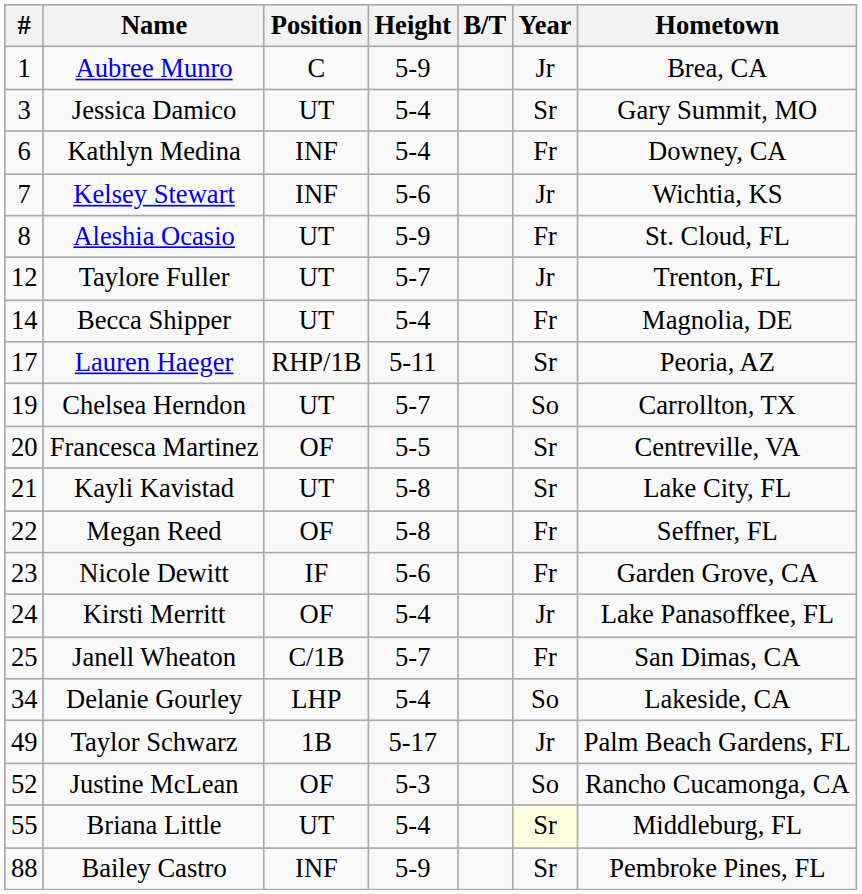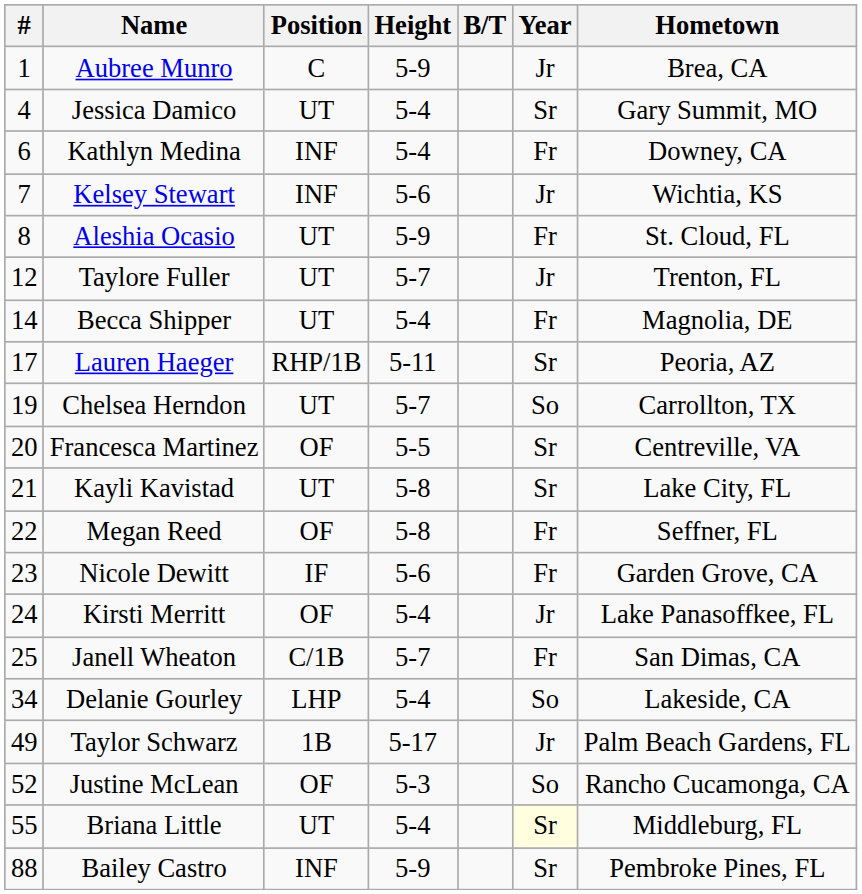 <table class="wikitable sortable" style="text-align: center">
 <tr>
 <th>#</th>
 <th>Name</th>
 <th>Position</th>
 <th>Height</th>
 <th>B/T</th>
 <th>Year</th>
 <th>Hometown</th>
 </tr>
 <tr>
 <td>1</td>
 <td><a href='#'>Aubree Munro</a></td>
 <td>C</td>
 <td>5-9</td>
 <td></td>
 <td>Jr</td>
 <td>Brea, CA</td>
 </tr>
 <tr>
-<td>3</td>
+<td>4</td>
 <td>Jessica Damico</td>
 <td>UT</td>
 <td>5-4</td>
 <td></td>
 <td>Sr</td>
 <td>Gary Summit, MO</td>
 </tr>
 <tr>
 <td>6</td>
 <td>Kathlyn Medina</td>
 <td>INF</td>
 <td>5-4</td>
 <td></td>
 <td>Fr</td>
 <td>Downey, CA</td>
 </tr>
 <tr>
 <td>7</td>
 <td><a href='#'>Kelsey Stewart</a></td>
 <td>INF</td>
 <td>5-6</td>
 <td></td>
 <td>Jr</td>
 <td>Wichtia, KS</td>
 </tr>
 <tr>
 <td>8</td>
 <td><a href='#'>Aleshia Ocasio</a></td>
 <td>UT</td>
 <td>5-9</td>
 <td></td>
 <td>Fr</td>
 <td>St. Cloud, FL</td>
 </tr>
 <tr>
 <td>12</td>
 <td>Taylore Fuller</td>
 <td>UT</td>
 <td>5-7</td>
 <td></td>
 <td>Jr</td>
 <td>Trenton, FL</td>
 </tr>
 <tr>
 <td>14</td>
 <td>Becca Shipper</td>
 <td>UT</td>
 <td>5-4</td>
 <td></td>
 <td>Fr</td>
 <td>Magnolia, DE</td>
 </tr>
 <tr>
 <td>17</td>
 <td><a href='#'>Lauren Haeger</a></td>
 <td>RHP/1B</td>
 <td>5-11</td>
 <td></td>
 <td>Sr</td>
 <td>Peoria, AZ</td>
 </tr>
 <tr>
 <td>19</td>
 <td>Chelsea Herndon</td>
 <td>UT</td>
 <td>5-7</td>
 <td></td>
 <td>So</td>
 <td>Carrollton, TX</td>
 </tr>
 <tr>
 <td>20</td>
 <td>Francesca Martinez</td>
 <td>OF</td>
 <td>5-5</td>
 <td></td>
 <td>Sr</td>
 <td>Centreville, VA</td>
 </tr>
 <tr>
 <td>21</td>
 <td>Kayli Kavistad</td>
 <td>UT</td>
 <td>5-8</td>
 <td></td>
 <td>Sr</td>
 <td>Lake City, FL</td>
 </tr>
 <tr>
 <td>22</td>
 <td>Megan Reed</td>
 <td>OF</td>
 <td>5-8</td>
 <td></td>
 <td>Fr</td>
 <td>Seffner, FL</td>
 </tr>
 <tr>
 <td>23</td>
 <td>Nicole Dewitt</td>
 <td>IF</td>
 <td>5-6</td>
 <td></td>
 <td>Fr</td>
 <td>Garden Grove, CA</td>
 </tr>
 <tr>
 <td>24</td>
 <td>Kirsti Merritt</td>
 <td>OF</td>
 <td>5-4</td>
 <td></td>
 <td>Jr</td>
 <td>Lake Panasoffkee, FL</td>
 </tr>
 <tr>
 <td>25</td>
 <td>Janell Wheaton</td>
 <td>C/1B</td>
 <td>5-7</td>
 <td></td>
 <td>Fr</td>
 <td>San Dimas, CA</td>
 </tr>
 <tr>
 <td>34</td>
 <td>Delanie Gourley</td>
 <td>LHP</td>
 <td>5-4</td>
 <td></td>
 <td>So</td>
 <td>Lakeside, CA</td>
 </tr>
 <tr>
 <td>49</td>
 <td>Taylor Schwarz</td>
 <td>1B</td>
 <td>5-17</td>
 <td></td>
 <td>Jr</td>
 <td>Palm Beach Gardens, FL</td>
 </tr>
 <tr>
 <td>52</td>
 <td>Justine McLean</td>
 <td>OF</td>
 <td>5-3</td>
 <td></td>
 <td>So</td>
 <td>Rancho Cucamonga, CA</td>
 </tr>
 <tr>
 <td>55</td>
 <td>Briana Little</td>
 <td>UT</td>
 <td>5-4</td>
 <td></td>
 <td style="background: lightyellow;">Sr</td>
 <td>Middleburg, FL</td>
 </tr>
 <tr>
 <td>88</td>
 <td>Bailey Castro</td>
 <td>INF</td>
 <td>5-9</td>
 <td></td>
 <td>Sr</td>
 <td>Pembroke Pines, FL</td>
 </tr>
 </table>
